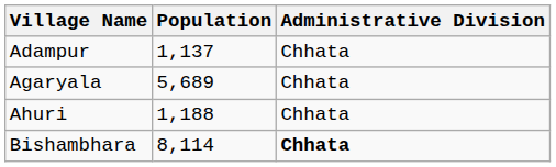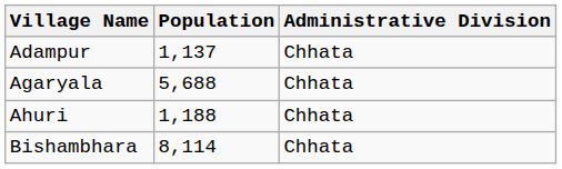 <table class="wikitable">
 <tr>
 <th>Village Name</th>
 <th>Population</th>
 <th>Administrative Division</th>
 </tr>
 <tr>
 <td>Adampur</td>
 <td>1,137</td>
 <td>Chhata</td>
 </tr>
 <tr>
 <td>Agaryala</td>
-<td>5,689</td>
+<td>5,688</td>
 <td>Chhata</td>
 </tr>
 <tr>
 <td>Ahuri</td>
 <td>1,188</td>
 <td>Chhata</td>
 </tr>
 <tr>
 <td>Bishambhara</td>
 <td>8,114</td>
-<td><strong>Chhata</strong></td>
+<td>Chhata</td>
 </tr>
 </table>
